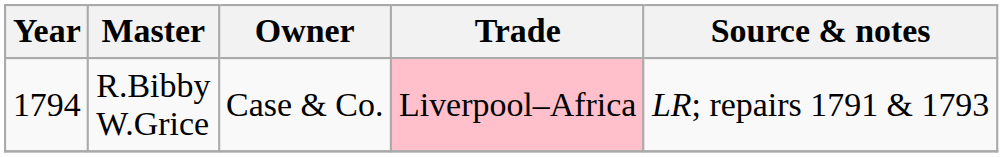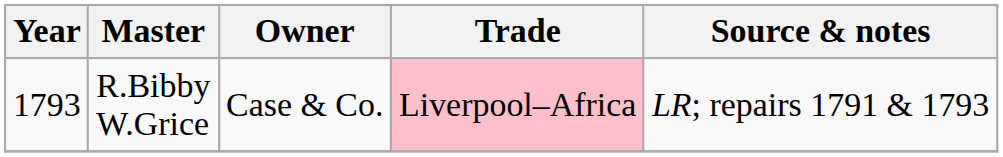 <table class=" wikitable">
 <tr>
 <th>Year</th>
 <th>Master</th>
 <th>Owner</th>
 <th>Trade</th>
 <th>Source & notes</th>
 </tr>
 <tr>
-<td>1794</td>
+<td>1793</td>
 <td>R.Bibby<br>W.Grice</td>
 <td>Case & Co.</td>
 <td style="background: pink;">Liverpool–Africa</td>
 <td><em>LR</em>; repairs 1791 & 1793</td>
 </tr>
 <tr>
 </tr>
 </table>
